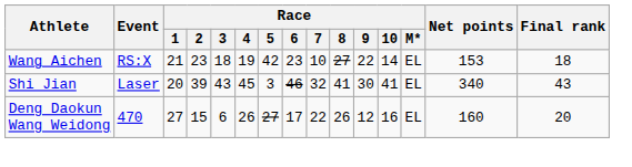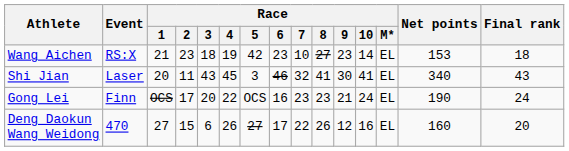 <table class="wikitable" style="font-size:90%">
 <tr>
 <th rowspan=2>Athlete</th>
 <th rowspan=2>Event</th>
 <th colspan=11>Race</th>
 <th rowspan=2>Net points</th>
 <th rowspan=2>Final rank</th>
 </tr>
 <tr style="font-size:95%">
 <th>1</th>
 <th>2</th>
 <th>3</th>
 <th>4</th>
 <th>5</th>
 <th>6</th>
 <th>7</th>
 <th>8</th>
 <th>9</th>
 <th>10</th>
 <th>M*</th>
 </tr>
 <tr align=center>
 <td align=left><a href='#'>Wang Aichen</a></td>
 <td align=left><a href='#'>RS:X</a></td>
 <td>21</td>
 <td>23</td>
 <td>18</td>
 <td>19</td>
 <td>42</td>
 <td>23</td>
 <td>10</td>
 <td><s>27</s></td>
-<td>22</td>
+<td>23</td>
 <td>14</td>
 <td>EL</td>
 <td>153</td>
 <td>18</td>
 </tr>
 <tr align=center>
 <td align=left><a href='#'>Shi Jian</a></td>
 <td align=left><a href='#'>Laser</a></td>
 <td>20</td>
-<td>39</td>
+<td>11</td>
 <td>43</td>
 <td>45</td>
 <td>3</td>
 <td><s>46</s></td>
 <td>32</td>
 <td>41</td>
 <td>30</td>
 <td>41</td>
 <td>EL</td>
 <td>340</td>
 <td>43</td>
+</tr>
+<tr align=center>
+<td align=left><a href='#'>Gong Lei</a></td>
+<td align=left><a href='#'>Finn</a></td>
+<td><s>OCS</s></td>
+<td>17</td>
+<td>20</td>
+<td>22</td>
+<td>OCS</td>
+<td>16</td>
+<td>23</td>
+<td>23</td>
+<td>21</td>
+<td>24</td>
+<td>EL</td>
+<td>190</td>
+<td>24</td>
 </tr>
 <tr align=center>
 <td align=left><a href='#'>Deng Daokun</a><br><a href='#'>Wang Weidong</a></td>
 <td align=left><a href='#'>470</a></td>
 <td>27</td>
 <td>15</td>
 <td>6</td>
 <td>26</td>
 <td><s>27</s></td>
 <td>17</td>
 <td>22</td>
 <td>26</td>
 <td>12</td>
 <td>16</td>
 <td>EL</td>
 <td>160</td>
 <td>20</td>
 </tr>
 </table>
